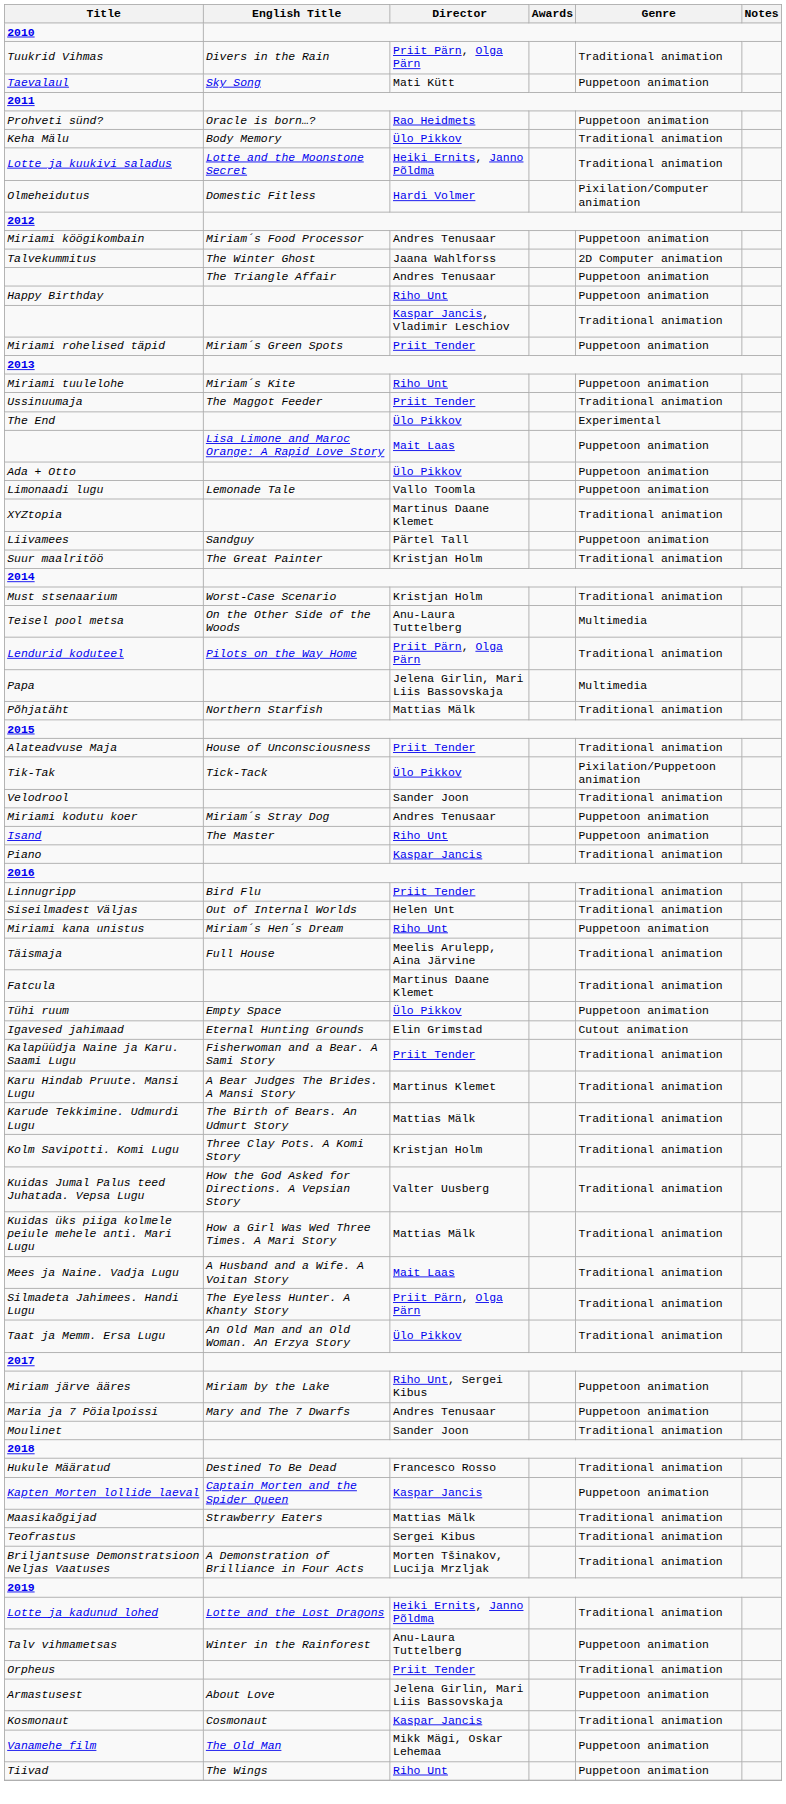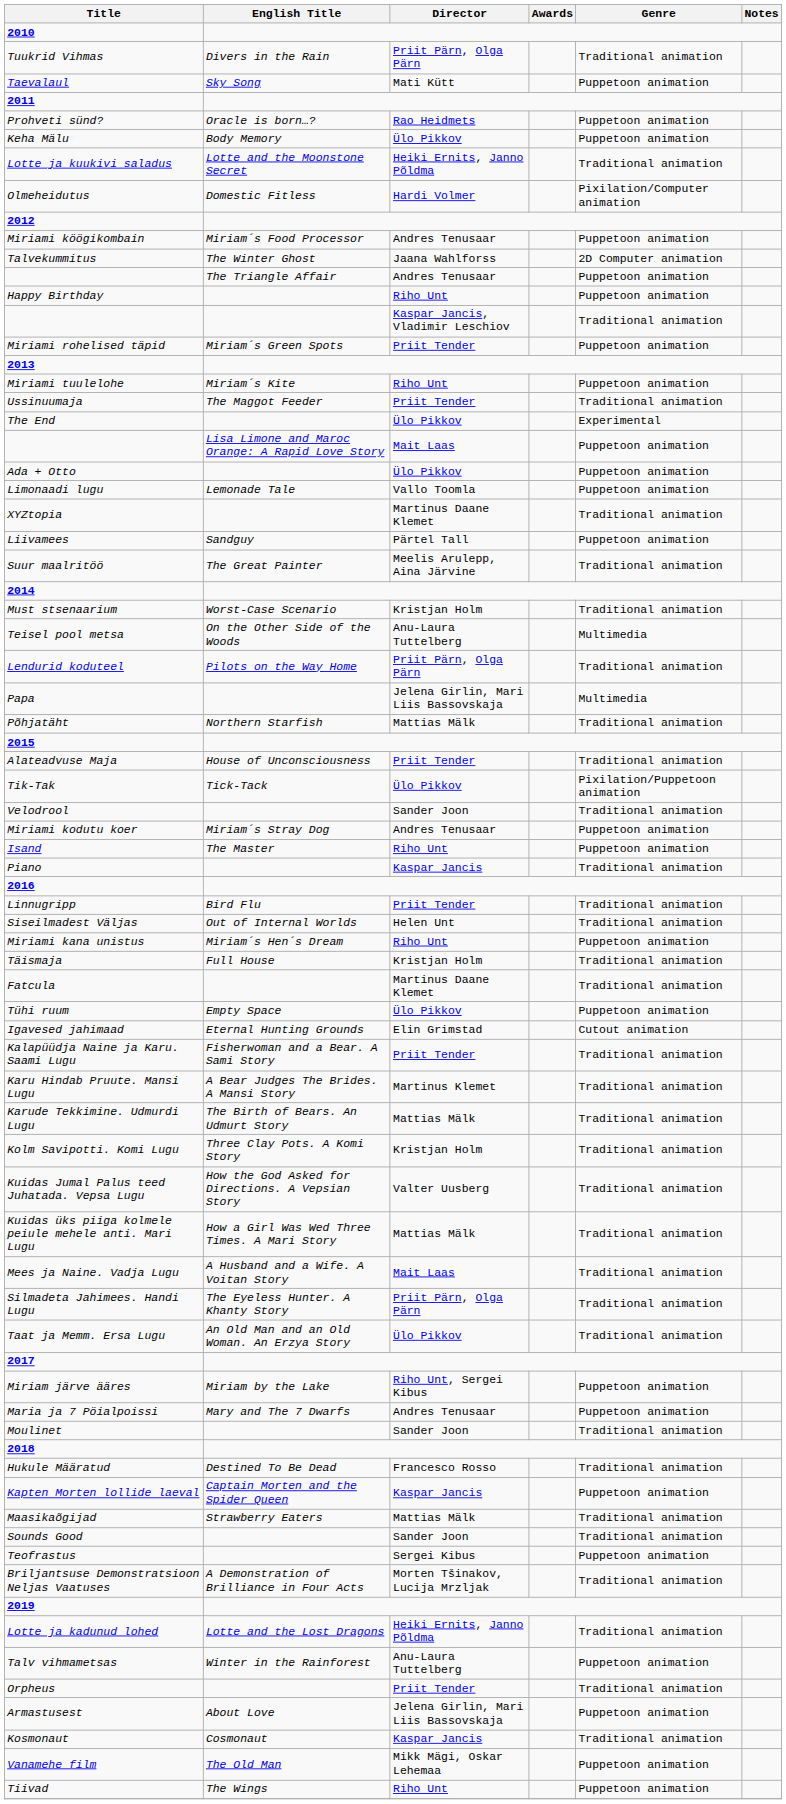 <table class="wikitable" width= "100%">
 <tr>
 <th>Title</th>
 <th>English Title</th>
 <th>Director</th>
 <th>Awards</th>
 <th>Genre</th>
 <th>Notes</th>
 </tr>
 <tr>
 <td><strong><a href='#'>2010</a></strong></td>
 </tr>
 <tr>
 <td><em>Tuukrid Vihmas</em></td>
 <td><em>Divers in the Rain</em></td>
 <td><a href='#'>Priit Pärn</a>, <a href='#'>Olga Pärn</a></td>
 <td></td>
 <td>Traditional animation</td>
 <td></td>
 </tr>
 <tr>
 <td><em><a href='#'>Taevalaul</a></em></td>
 <td><em><a href='#'>Sky Song</a></em></td>
 <td>Mati Kütt</td>
 <td></td>
 <td>Puppetoon animation</td>
 <td></td>
 </tr>
 <tr>
 <td><strong><a href='#'>2011</a></strong></td>
 </tr>
 <tr>
 <td><em>Prohveti sünd?</em></td>
 <td><em>Oracle is born…?</em></td>
 <td><a href='#'>Rao Heidmets</a></td>
 <td></td>
 <td>Puppetoon animation</td>
 <td></td>
 </tr>
 <tr>
 <td><em>Keha Mälu</em></td>
 <td><em>Body Memory</em></td>
 <td><a href='#'>Ülo Pikkov</a></td>
 <td></td>
-<td>Traditional animation</td>
+<td>Puppetoon animation</td>
 <td></td>
 </tr>
 <tr>
 <td><em><a href='#'>Lotte ja kuukivi saladus</a></em></td>
 <td><em><a href='#'>Lotte and the Moonstone Secret</a></em></td>
 <td><a href='#'>Heiki Ernits</a>, <a href='#'>Janno Põldma</a></td>
 <td></td>
 <td>Traditional animation</td>
 <td></td>
 </tr>
 <tr>
 <td><em>Olmeheidutus</em></td>
 <td><em>Domestic Fitless</em></td>
 <td><a href='#'>Hardi Volmer</a></td>
 <td></td>
 <td>Pixilation/Computer animation</td>
 <td></td>
 </tr>
 <tr>
 <td><strong><a href='#'>2012</a></strong></td>
 </tr>
 <tr>
 <td><em>Miriami köögikombain</em></td>
 <td><em>Miriam´s Food Processor</em></td>
 <td>Andres Tenusaar</td>
 <td></td>
 <td>Puppetoon animation</td>
 <td></td>
 </tr>
 <tr>
 <td><em>Talvekummitus</em></td>
 <td><em>The Winter Ghost</em></td>
 <td>Jaana Wahlforss</td>
 <td></td>
 <td>2D Computer animation</td>
 <td></td>
 </tr>
 <tr>
 <td></td>
 <td><em>The Triangle Affair</em></td>
 <td>Andres Tenusaar</td>
 <td></td>
 <td>Puppetoon animation</td>
 <td></td>
 </tr>
 <tr>
 <td><em>Happy Birthday</em></td>
 <td></td>
 <td><a href='#'>Riho Unt</a></td>
 <td></td>
 <td>Puppetoon animation</td>
 <td></td>
 </tr>
 <tr>
 <td><em></em></td>
 <td></td>
 <td><a href='#'>Kaspar Jancis</a>, Vladimir Leschiov</td>
 <td></td>
 <td>Traditional animation</td>
 <td></td>
 </tr>
 <tr>
 <td><em>Miriami rohelised täpid</em></td>
 <td><em>Miriam´s Green Spots</em></td>
 <td><a href='#'>Priit Tender</a></td>
 <td></td>
 <td>Puppetoon animation</td>
 <td></td>
 </tr>
 <tr>
 <td><strong><a href='#'>2013</a></strong></td>
 </tr>
 <tr>
 <td><em>Miriami tuulelohe</em></td>
 <td><em>Miriam´s Kite</em></td>
 <td><a href='#'>Riho Unt</a></td>
 <td></td>
 <td>Puppetoon animation</td>
 <td></td>
 </tr>
 <tr>
 <td><em>Ussinuumaja</em></td>
 <td><em>The Maggot Feeder</em></td>
 <td><a href='#'>Priit Tender</a></td>
 <td></td>
 <td>Traditional animation</td>
 <td></td>
 </tr>
 <tr>
 <td><em>The End</em></td>
 <td></td>
 <td><a href='#'>Ülo Pikkov</a></td>
 <td></td>
 <td>Experimental</td>
 <td></td>
 </tr>
 <tr>
 <td></td>
 <td><em><a href='#'>Lisa Limone and Maroc Orange: A Rapid Love Story</a></em></td>
 <td><a href='#'>Mait Laas</a></td>
 <td></td>
 <td>Puppetoon animation</td>
 <td></td>
 </tr>
 <tr>
 <td><em>Ada + Otto</em></td>
 <td></td>
 <td><a href='#'>Ülo Pikkov</a></td>
 <td></td>
 <td>Puppetoon animation</td>
 <td></td>
 </tr>
 <tr>
 <td><em>Limonaadi lugu</em></td>
 <td><em>Lemonade Tale</em></td>
 <td>Vallo Toomla</td>
 <td></td>
 <td>Puppetoon animation</td>
 <td></td>
 </tr>
 <tr>
 <td><em>XYZtopia</em></td>
 <td></td>
 <td>Martinus Daane Klemet</td>
 <td></td>
 <td>Traditional animation</td>
 <td></td>
 </tr>
 <tr>
 <td><em>Liivamees</em></td>
 <td><em>Sandguy</em></td>
 <td>Pärtel Tall</td>
 <td></td>
 <td>Puppetoon animation</td>
 <td></td>
 </tr>
 <tr>
 <td><em>Suur maalritöö</em></td>
 <td><em>The Great Painter</em></td>
-<td>Kristjan Holm</td>
+<td>Meelis Arulepp, Aina Järvine</td>
 <td></td>
 <td>Traditional animation</td>
 <td></td>
 </tr>
 <tr>
 <td><strong><a href='#'>2014</a></strong></td>
 </tr>
 <tr>
 <td><em>Must stsenaarium</em></td>
 <td><em>Worst-Case Scenario</em></td>
 <td>Kristjan Holm</td>
 <td></td>
 <td>Traditional animation</td>
 <td></td>
 </tr>
 <tr>
 <td><em>Teisel pool metsa</em></td>
 <td><em>On the Other Side of the Woods</em></td>
 <td>Anu-Laura Tuttelberg</td>
 <td></td>
 <td>Multimedia</td>
 <td></td>
 </tr>
 <tr>
 <td><em><a href='#'>Lendurid koduteel</a></em></td>
 <td><em><a href='#'>Pilots on the Way Home</a></em></td>
 <td><a href='#'>Priit Pärn</a>, <a href='#'>Olga Pärn</a></td>
 <td></td>
 <td>Traditional animation</td>
 <td></td>
 </tr>
 <tr>
 <td><em>Papa</em></td>
 <td></td>
 <td>Jelena Girlin, Mari Liis Bassovskaja</td>
 <td></td>
 <td>Multimedia</td>
 <td></td>
 </tr>
 <tr>
 <td><em>Põhjatäht</em></td>
 <td><em>Northern Starfish</em></td>
 <td>Mattias Mälk</td>
 <td></td>
 <td>Traditional animation</td>
 <td></td>
 </tr>
 <tr>
 <td><strong><a href='#'>2015</a></strong></td>
 </tr>
 <tr>
 <td><em>Alateadvuse Maja</em></td>
 <td><em>House of Unconsciousness</em></td>
 <td><a href='#'>Priit Tender</a></td>
 <td></td>
 <td>Traditional animation</td>
 <td></td>
 </tr>
 <tr>
 <td><em>Tik-Tak</em></td>
 <td><em>Tick-Tack</em></td>
 <td><a href='#'>Ülo Pikkov</a></td>
 <td></td>
 <td>Pixilation/Puppetoon animation</td>
 <td></td>
 </tr>
 <tr>
 <td><em>Velodrool</em></td>
 <td></td>
 <td>Sander Joon</td>
 <td></td>
 <td>Traditional animation</td>
 <td></td>
 </tr>
 <tr>
 <td><em>Miriami kodutu koer</em></td>
 <td><em>Miriam´s Stray Dog</em></td>
 <td>Andres Tenusaar</td>
 <td></td>
 <td>Puppetoon animation</td>
 <td></td>
 </tr>
 <tr>
 <td><em><a href='#'>Isand</a></em></td>
 <td><em>The Master</em></td>
 <td><a href='#'>Riho Unt</a></td>
 <td></td>
 <td>Puppetoon animation</td>
 <td></td>
 </tr>
 <tr>
 <td><em>Piano</em></td>
 <td></td>
 <td><a href='#'>Kaspar Jancis</a></td>
 <td></td>
 <td>Traditional animation</td>
 <td></td>
 </tr>
 <tr>
 <td><strong><a href='#'>2016</a></strong></td>
 </tr>
 <tr>
 <td><em>Linnugripp</em></td>
 <td><em>Bird Flu</em></td>
 <td><a href='#'>Priit Tender</a></td>
 <td></td>
 <td>Traditional animation</td>
 <td></td>
 </tr>
 <tr>
 <td><em>Siseilmadest Väljas</em></td>
 <td><em>Out of Internal Worlds</em></td>
 <td>Helen Unt</td>
 <td></td>
 <td>Traditional animation</td>
 <td></td>
 </tr>
 <tr>
 <td><em>Miriami kana unistus</em></td>
 <td><em>Miriam´s Hen´s Dream</em></td>
 <td><a href='#'>Riho Unt</a></td>
 <td></td>
 <td>Puppetoon animation</td>
 <td></td>
 </tr>
 <tr>
 <td><em>Täismaja</em></td>
 <td><em>Full House</em></td>
-<td>Meelis Arulepp, Aina Järvine</td>
+<td>Kristjan Holm</td>
 <td></td>
 <td>Traditional animation</td>
 <td></td>
 </tr>
 <tr>
 <td><em>Fatcula</em></td>
 <td></td>
 <td>Martinus Daane Klemet</td>
 <td></td>
 <td>Traditional animation</td>
 <td></td>
 </tr>
 <tr>
 <td><em>Tühi ruum</em></td>
 <td><em>Empty Space</em></td>
 <td><a href='#'>Ülo Pikkov</a></td>
 <td></td>
 <td>Puppetoon animation</td>
 <td></td>
 </tr>
 <tr>
 <td><em>Igavesed jahimaad</em></td>
 <td><em>Eternal Hunting Grounds</em></td>
 <td>Elin Grimstad</td>
 <td></td>
 <td>Cutout animation</td>
 <td></td>
 </tr>
 <tr>
 <td><em>Kalapüüdja Naine ja Karu. Saami Lugu</em></td>
 <td><em>Fisherwoman and a Bear. A Sami Story</em></td>
 <td><a href='#'>Priit Tender</a></td>
 <td></td>
 <td>Traditional animation</td>
 <td></td>
 </tr>
 <tr>
 <td><em>Karu Hindab Pruute. Mansi Lugu</em></td>
 <td><em>A Bear Judges The Brides. A Mansi Story</em></td>
 <td>Martinus Klemet</td>
 <td></td>
 <td>Traditional animation</td>
 <td></td>
 </tr>
 <tr>
 <td><em>Karude Tekkimine. Udmurdi Lugu</em></td>
 <td><em>The Birth of Bears. An Udmurt Story</em></td>
 <td>Mattias Mälk</td>
 <td></td>
 <td>Traditional animation</td>
 <td></td>
 </tr>
 <tr>
 <td><em>Kolm Savipotti. Komi Lugu</em></td>
 <td><em>Three Clay Pots. A Komi Story</em></td>
 <td>Kristjan Holm</td>
 <td></td>
 <td>Traditional animation</td>
 <td></td>
 </tr>
 <tr>
 <td><em>Kuidas Jumal Palus teed Juhatada. Vepsa Lugu</em></td>
 <td><em>How the God Asked for Directions. A Vepsian Story</em></td>
 <td>Valter Uusberg</td>
 <td></td>
 <td>Traditional animation</td>
 <td></td>
 </tr>
 <tr>
 <td><em>Kuidas üks piiga kolmele peiule mehele anti. Mari Lugu</em></td>
 <td><em>How a Girl Was Wed Three Times. A Mari Story</em></td>
 <td>Mattias Mälk</td>
 <td></td>
 <td>Traditional animation</td>
 <td></td>
 </tr>
 <tr>
 <td><em>Mees ja Naine. Vadja Lugu</em></td>
 <td><em>A Husband and a Wife. A Voitan Story</em></td>
 <td><a href='#'>Mait Laas</a></td>
 <td></td>
 <td>Traditional animation</td>
 <td></td>
 </tr>
 <tr>
 <td><em>Silmadeta Jahimees. Handi Lugu</em></td>
 <td><em>The Eyeless Hunter. A Khanty Story</em></td>
 <td><a href='#'>Priit Pärn</a>, <a href='#'>Olga Pärn</a></td>
 <td></td>
 <td>Traditional animation</td>
 <td></td>
 </tr>
 <tr>
 <td><em>Taat ja Memm. Ersa Lugu</em></td>
 <td><em>An Old Man and an Old Woman. An Erzya Story</em></td>
 <td><a href='#'>Ülo Pikkov</a></td>
 <td></td>
 <td>Traditional animation</td>
 <td></td>
 </tr>
 <tr>
 <td><strong><a href='#'>2017</a></strong></td>
 </tr>
 <tr>
 <td><em>Miriam järve ääres</em></td>
 <td><em>Miriam by the Lake</em></td>
 <td><a href='#'>Riho Unt</a>, Sergei Kibus</td>
 <td></td>
 <td>Puppetoon animation</td>
 <td></td>
 </tr>
 <tr>
 <td><em>Maria ja 7 Pöialpoissi</em></td>
 <td><em>Mary and The 7 Dwarfs</em></td>
 <td>Andres Tenusaar</td>
 <td></td>
 <td>Puppetoon animation</td>
 <td></td>
 </tr>
 <tr>
 <td><em>Moulinet</em></td>
 <td></td>
 <td>Sander Joon</td>
 <td></td>
 <td>Traditional animation</td>
 <td></td>
 </tr>
 <tr>
 <td><strong><a href='#'>2018</a></strong></td>
 </tr>
 <tr>
 <td><em>Hukule Määratud</em></td>
 <td><em>Destined To Be Dead</em></td>
 <td>Francesco Rosso</td>
 <td></td>
 <td>Traditional animation</td>
 <td></td>
 </tr>
 <tr>
 <td><em><a href='#'>Kapten Morten lollide laeval</a></em></td>
 <td><em><a href='#'>Captain Morten and the Spider Queen</a></em></td>
 <td><a href='#'>Kaspar Jancis</a></td>
 <td></td>
 <td>Puppetoon animation</td>
 <td></td>
 </tr>
 <tr>
 <td><em>Maasikaõgijad</em></td>
 <td><em>Strawberry Eaters</em></td>
 <td>Mattias Mälk</td>
 <td></td>
 <td>Traditional animation</td>
 <td></td>
 </tr>
 <tr>
+<td><em>Sounds Good</em></td>
+<td></td>
+<td>Sander Joon</td>
+<td></td>
+<td>Traditional animation</td>
+<td></td>
+</tr>
+<tr>
 <td><em>Teofrastus</em></td>
 <td></td>
 <td>Sergei Kibus</td>
 <td></td>
-<td>Traditional animation</td>
+<td>Puppetoon animation</td>
 <td></td>
 </tr>
 <tr>
 <td><em>Briljantsuse Demonstratsioon Neljas Vaatuses</em></td>
 <td><em>A Demonstration of Brilliance in Four Acts</em></td>
 <td>Morten Tšinakov, Lucija Mrzljak</td>
 <td></td>
 <td>Traditional animation</td>
 <td></td>
 </tr>
 <tr>
 <td><strong><a href='#'>2019</a></strong></td>
 </tr>
 <tr>
 <td><em><a href='#'>Lotte ja kadunud lohed</a></em></td>
 <td><em><a href='#'>Lotte and the Lost Dragons</a></em></td>
 <td><a href='#'>Heiki Ernits</a>, <a href='#'>Janno Põldma</a></td>
 <td></td>
 <td>Traditional animation</td>
 <td></td>
 </tr>
 <tr>
 <td><em>Talv vihmametsas</em></td>
 <td><em>Winter in the Rainforest</em></td>
 <td>Anu-Laura Tuttelberg</td>
 <td></td>
 <td>Puppetoon animation</td>
 <td></td>
 </tr>
 <tr>
 <td><em>Orpheus</em></td>
 <td></td>
 <td><a href='#'>Priit Tender</a></td>
 <td></td>
 <td>Traditional animation</td>
 <td></td>
 </tr>
 <tr>
 <td><em>Armastusest</em></td>
 <td><em>About Love</em></td>
 <td>Jelena Girlin, Mari Liis Bassovskaja</td>
 <td></td>
 <td>Puppetoon animation</td>
 <td></td>
 </tr>
 <tr>
 <td><em>Kosmonaut</em></td>
 <td><em>Cosmonaut</em></td>
 <td><a href='#'>Kaspar Jancis</a></td>
 <td></td>
 <td>Traditional animation</td>
 <td></td>
 </tr>
 <tr>
 <td><em><a href='#'>Vanamehe film</a></em></td>
 <td><em><a href='#'>The Old Man</a></em></td>
 <td>Mikk Mägi, Oskar Lehemaa</td>
 <td></td>
 <td>Puppetoon animation</td>
 <td></td>
 </tr>
 <tr>
 <td><em>Tiivad</em></td>
 <td><em>The Wings</em></td>
 <td><a href='#'>Riho Unt</a></td>
 <td></td>
 <td>Puppetoon animation</td>
 <td></td>
 </tr>
 <tr>
 </tr>
 </table>
